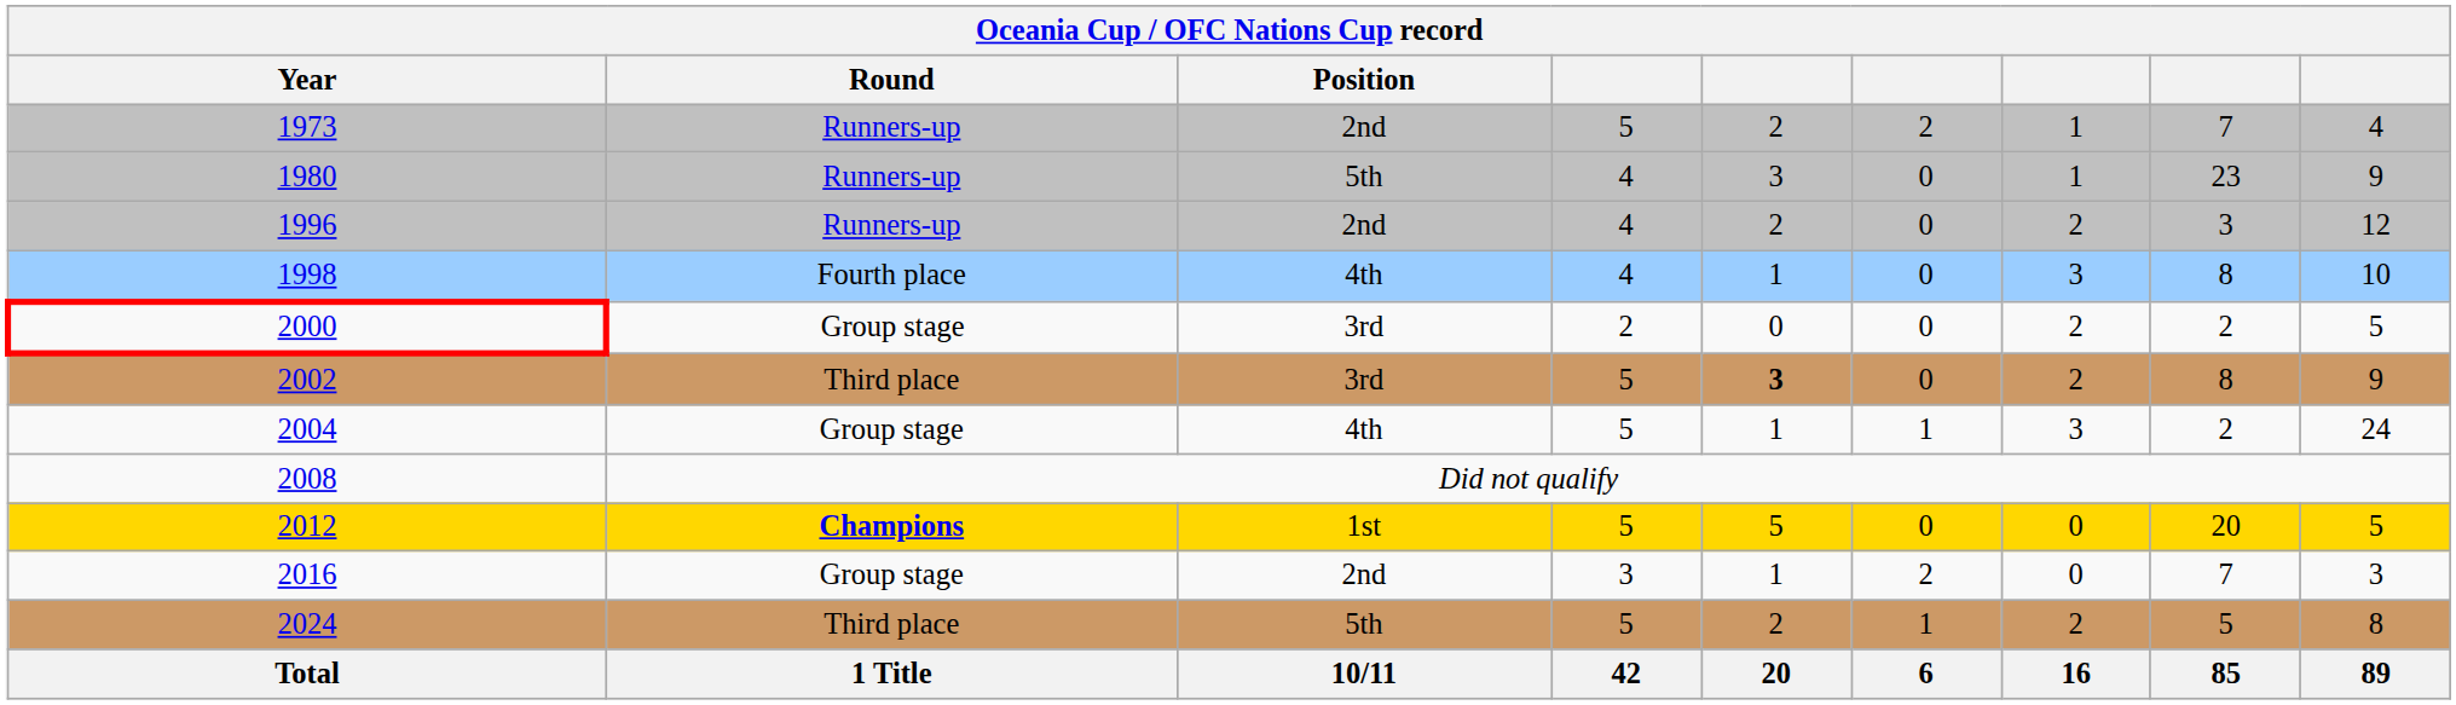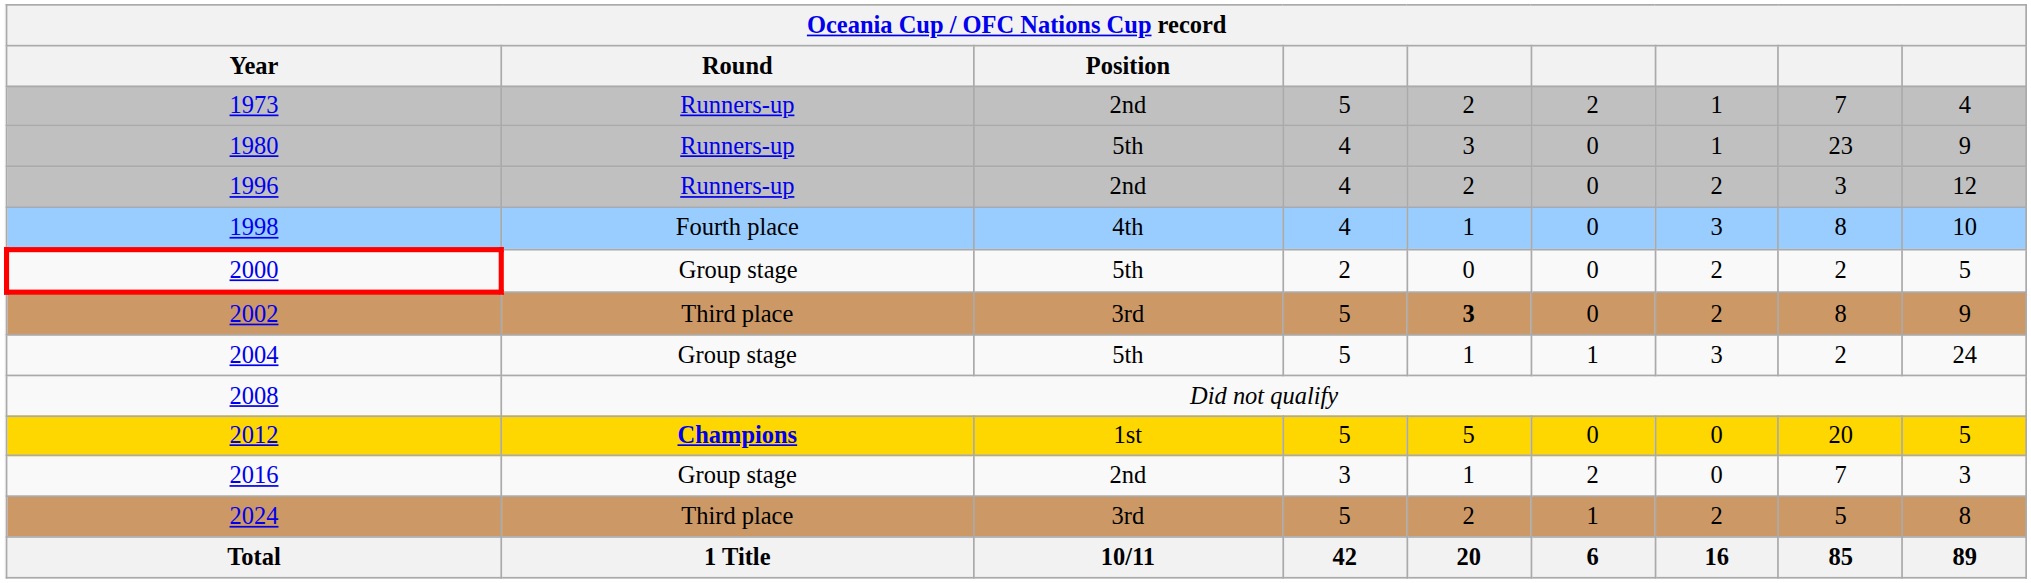 <table class="wikitable collapsed" style="font-size:90%; text-align:center;" width="60%">
 <tr>
 <th colspan="9"><a href='#'>Oceania Cup / OFC Nations Cup</a> record</th>
 </tr>
 <tr>
 <th width=100>Year</th>
 <th width=95>Round</th>
 <th width=60>Position</th>
 <th width=20></th>
 <th width=20></th>
 <th width=20></th>
 <th width=20></th>
 <th width=20></th>
 <th width=20></th>
 </tr>
 <tr style="background:silver;">
 <td> <a href='#'>1973</a></td>
 <td><a href='#'>Runners-up</a></td>
 <td>2nd</td>
 <td>5</td>
 <td>2</td>
 <td>2</td>
 <td>1</td>
 <td>7</td>
 <td>4</td>
 </tr>
 <tr style="background:silver;">
 <td> <a href='#'>1980</a></td>
 <td><a href='#'>Runners-up</a></td>
 <td>5th</td>
 <td>4</td>
 <td>3</td>
 <td>0</td>
 <td>1</td>
 <td>23</td>
 <td>9</td>
 </tr>
 <tr style="background:silver;">
 <td> <a href='#'>1996</a></td>
 <td><a href='#'>Runners-up</a></td>
 <td>2nd</td>
 <td>4</td>
 <td>2</td>
 <td>0</td>
 <td>2</td>
 <td>3</td>
 <td>12</td>
 </tr>
 <tr style="background:#9acdff;">
 <td> <a href='#'>1998</a></td>
 <td>Fourth place</td>
 <td>4th</td>
 <td>4</td>
 <td>1</td>
 <td>0</td>
 <td>3</td>
 <td>8</td>
 <td>10</td>
 </tr>
 <tr>
 <td style="border: 3px solid red"> <a href='#'>2000</a></td>
 <td>Group stage</td>
-<td>3rd</td>
+<td>5th</td>
 <td>2</td>
 <td>0</td>
 <td>0</td>
 <td>2</td>
 <td>2</td>
 <td>5</td>
 </tr>
 <tr style="background:#c96;">
 <td> <a href='#'>2002</a></td>
 <td>Third place</td>
 <td>3rd</td>
 <td>5</td>
 <td><strong>3</strong></td>
 <td>0</td>
 <td>2</td>
 <td>8</td>
 <td>9</td>
 </tr>
 <tr>
 <td> <a href='#'>2004</a></td>
 <td>Group stage</td>
-<td>4th</td>
+<td>5th</td>
 <td>5</td>
 <td>1</td>
 <td>1</td>
 <td>3</td>
 <td>2</td>
 <td>24</td>
 </tr>
 <tr>
 <td> <a href='#'>2008</a></td>
 <td colspan="8"><em>Did not qualify</em></td>
 </tr>
 <tr>
 <td style="background:gold;"> <a href='#'>2012</a></td>
 <td style="background:gold;"><strong><a href='#'>Champions</a></strong></td>
 <td style="background:gold;">1st</td>
 <td style="background:gold;">5</td>
 <td style="background:gold;">5</td>
 <td style="background:gold;">0</td>
 <td style="background:gold;">0</td>
 <td style="background:gold;">20</td>
 <td style="background:gold;">5</td>
 </tr>
 <tr>
 <td> <a href='#'>2016</a></td>
 <td>Group stage</td>
 <td>2nd</td>
 <td>3</td>
 <td>1</td>
 <td>2</td>
 <td>0</td>
 <td>7</td>
 <td>3</td>
 </tr>
 <tr style="background:#c96;">
 <td>  <a href='#'>2024</a></td>
 <td>Third place</td>
-<td>5th</td>
+<td>3rd</td>
 <td>5</td>
 <td>2</td>
 <td>1</td>
 <td>2</td>
 <td>5</td>
 <td>8</td>
 </tr>
 <tr>
 <th>Total</th>
 <th>1 Title</th>
 <th>10/11</th>
 <th>42</th>
 <th>20</th>
 <th>6</th>
 <th>16</th>
 <th>85</th>
 <th>89</th>
 </tr>
 </table>
